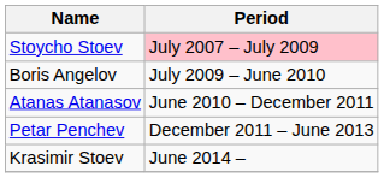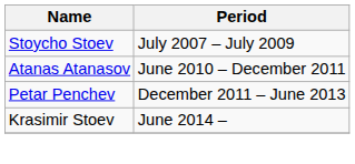 <table class="wikitable">
 <tr>
 <th>Name</th>
 <th>Period</th>
 </tr>
 <tr>
 <td> <a href='#'>Stoycho Stoev</a></td>
-<td style="background: pink;">July 2007 – July 2009</td>
-</tr>
-<tr>
-<td> Boris Angelov</td>
-<td>July 2009 – June 2010</td>
+<td>July 2007 – July 2009</td>
 </tr>
 <tr>
 <td> <a href='#'>Atanas Atanasov</a></td>
 <td>June 2010 – December 2011</td>
 </tr>
 <tr>
 <td> <a href='#'>Petar Penchev</a></td>
 <td>December 2011 – June 2013</td>
 </tr>
 <tr>
 <td> Krasimir Stoev</td>
 <td>June 2014 –</td>
 </tr>
 <tr>
 </tr>
 </table>
